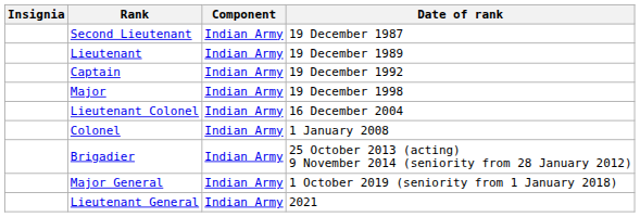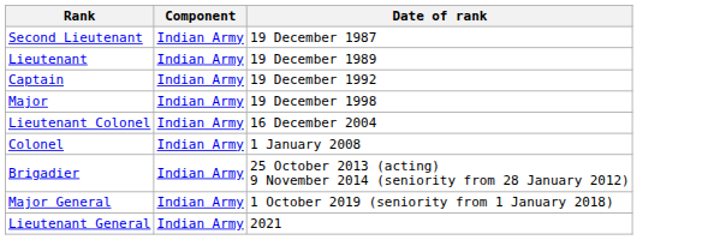 <table class="wikitable" style="background:white">
 <tr>
-<th>Insignia</th>
 <th>Rank</th>
 <th>Component</th>
 <th>Date of rank</th>
 </tr>
 <tr>
-<td align="center"></td>
 <td><a href='#'>Second Lieutenant</a></td>
 <td><a href='#'>Indian Army</a></td>
 <td>19 December 1987</td>
 </tr>
 <tr>
-<td align="center"></td>
 <td><a href='#'>Lieutenant</a></td>
 <td><a href='#'>Indian Army</a></td>
 <td>19 December 1989</td>
 </tr>
 <tr>
-<td align="center"></td>
 <td><a href='#'>Captain</a></td>
 <td><a href='#'>Indian Army</a></td>
 <td>19 December 1992</td>
 </tr>
 <tr>
-<td align="center"></td>
 <td><a href='#'>Major</a></td>
 <td><a href='#'>Indian Army</a></td>
 <td>19 December 1998</td>
 </tr>
 <tr>
-<td align="center"></td>
 <td><a href='#'>Lieutenant Colonel</a></td>
 <td><a href='#'>Indian Army</a></td>
 <td>16 December 2004</td>
 </tr>
 <tr>
-<td align="center"></td>
 <td><a href='#'>Colonel</a></td>
 <td><a href='#'>Indian Army</a></td>
 <td>1 January 2008</td>
 </tr>
 <tr>
-<td align="center"></td>
 <td><a href='#'>Brigadier</a></td>
 <td><a href='#'>Indian Army</a></td>
 <td>25 October 2013 (acting)<br>9 November 2014 (seniority from 28 January 2012) </td>
 </tr>
 <tr>
-<td align="center"></td>
 <td><a href='#'>Major General</a></td>
 <td><a href='#'>Indian Army</a></td>
 <td>1 October 2019 (seniority from 1 January 2018) </td>
 </tr>
 <tr>
-<td align="center"></td>
 <td><a href='#'>Lieutenant General</a></td>
 <td><a href='#'>Indian Army</a></td>
 <td>2021</td>
 </tr>
 </table>
